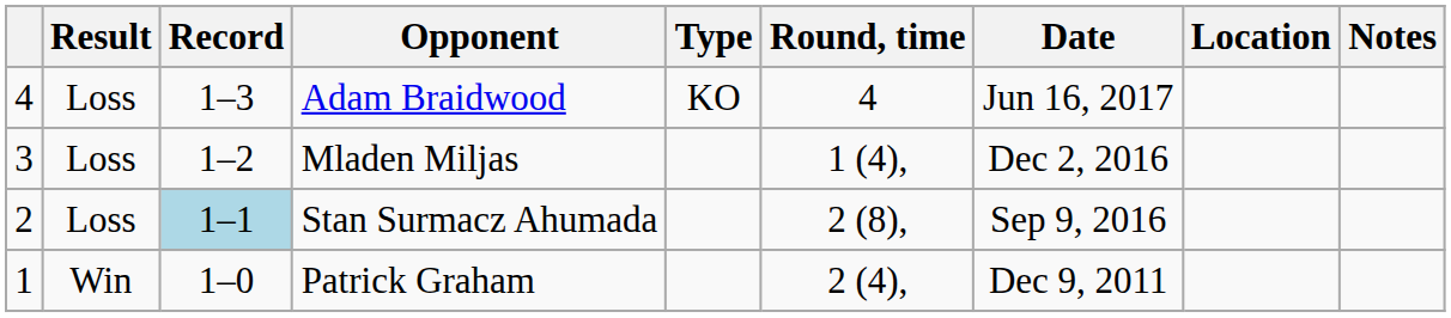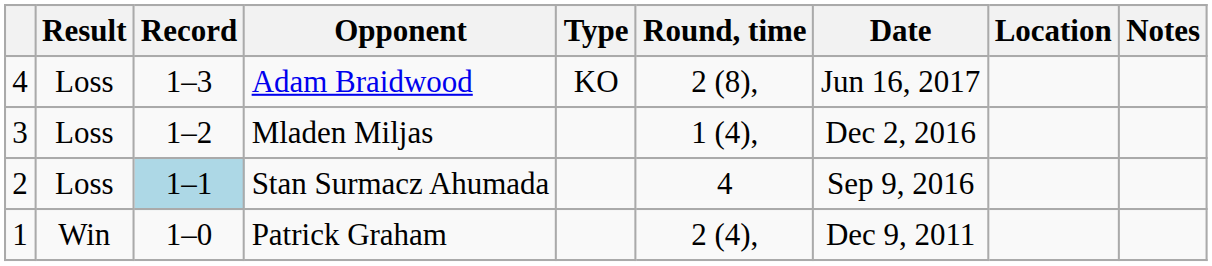 <table class="wikitable" style="text-align:center; font-size:95%">
 <tr>
 <th></th>
 <th>Result</th>
 <th>Record</th>
 <th>Opponent</th>
 <th>Type</th>
 <th>Round, time</th>
 <th>Date</th>
 <th>Location</th>
 <th>Notes</th>
 </tr>
 <tr>
 <td>4</td>
 <td>Loss</td>
 <td>1–3</td>
 <td style="text-align:left;"> <a href='#'>Adam Braidwood</a></td>
 <td>KO</td>
-<td>4</td>
+<td>2 (8), </td>
 <td>Jun 16, 2017</td>
 <td style="text-align:left;"> </td>
 <td style="text-align:left;"></td>
 </tr>
 <tr>
 <td>3</td>
 <td>Loss</td>
 <td>1–2</td>
 <td style="text-align:left;"> Mladen Miljas</td>
 <td></td>
 <td>1 (4), </td>
 <td>Dec 2, 2016</td>
 <td style="text-align:left;"> </td>
 <td></td>
 </tr>
 <tr>
 <td>2</td>
 <td>Loss</td>
 <td style="background: lightblue;">1–1</td>
 <td style="text-align:left;"> Stan Surmacz Ahumada</td>
 <td></td>
-<td>2 (8), </td>
+<td>4</td>
 <td>Sep 9, 2016</td>
 <td style="text-align:left;"> </td>
 <td></td>
 </tr>
 <tr>
 <td>1</td>
 <td>Win</td>
 <td>1–0</td>
 <td style="text-align:left;"> Patrick Graham</td>
 <td></td>
 <td>2 (4), </td>
 <td>Dec 9, 2011</td>
 <td style="text-align:left;"> </td>
 <td></td>
 </tr>
 </table>
